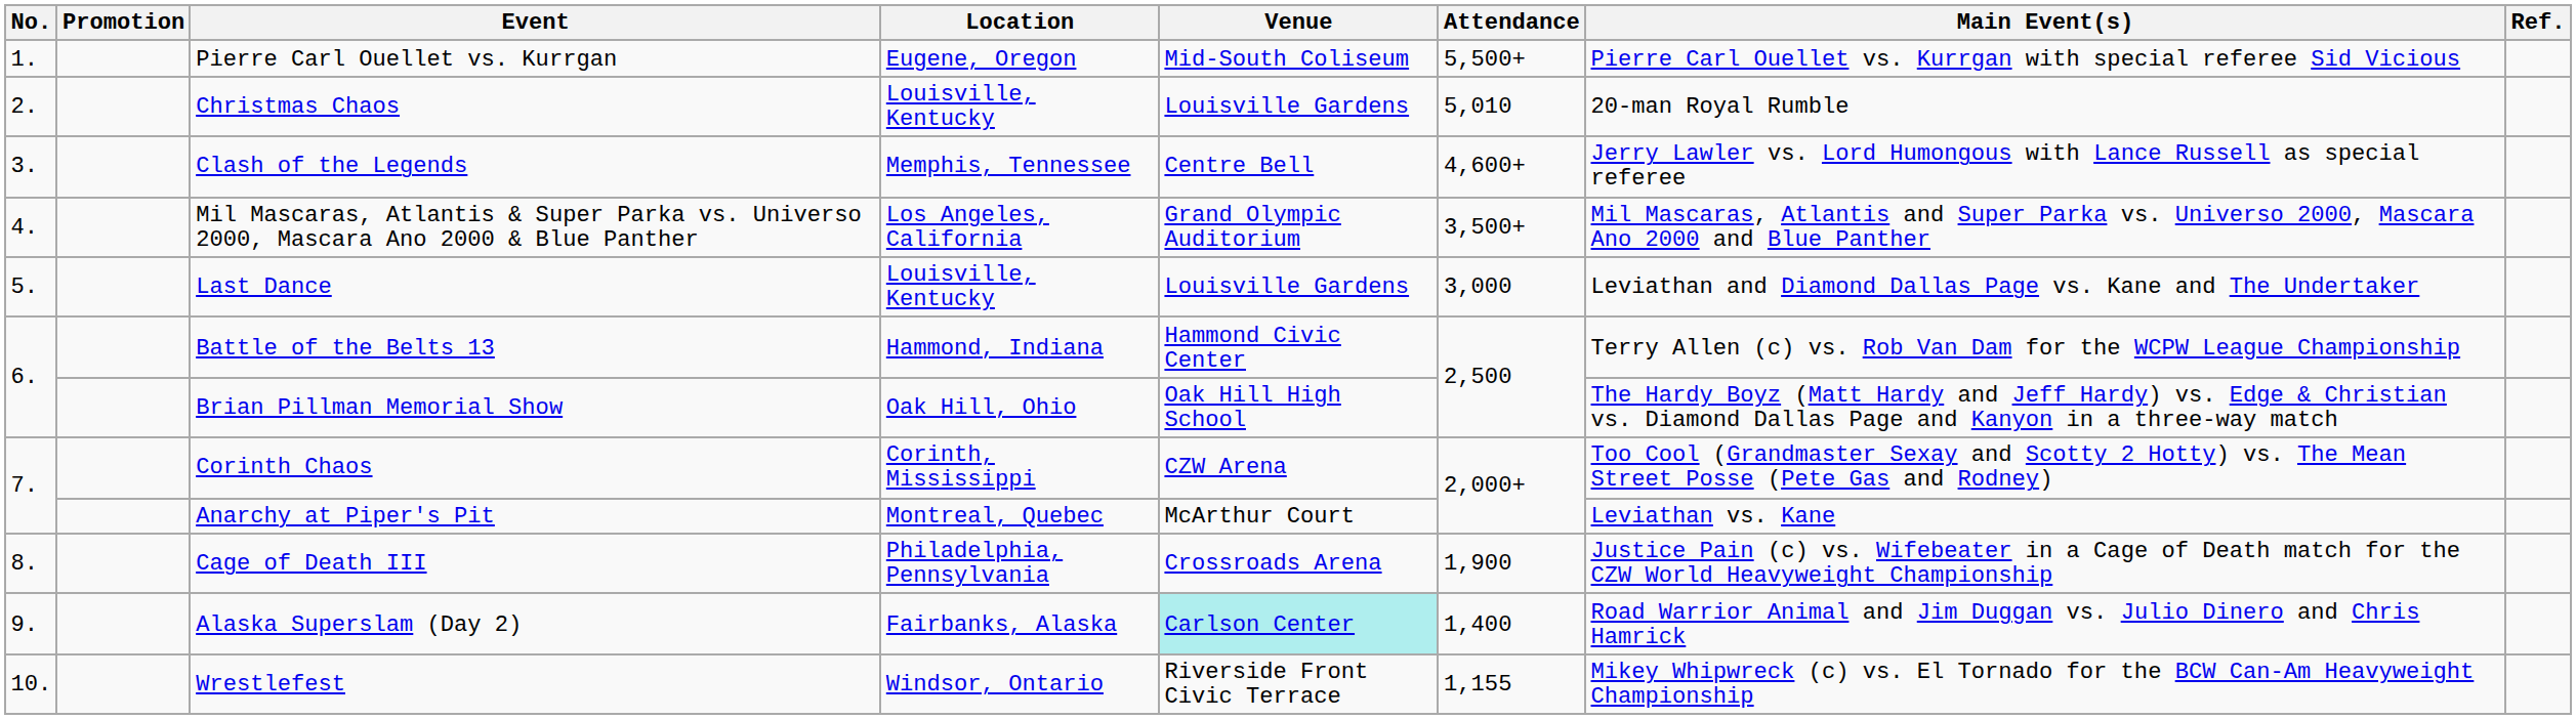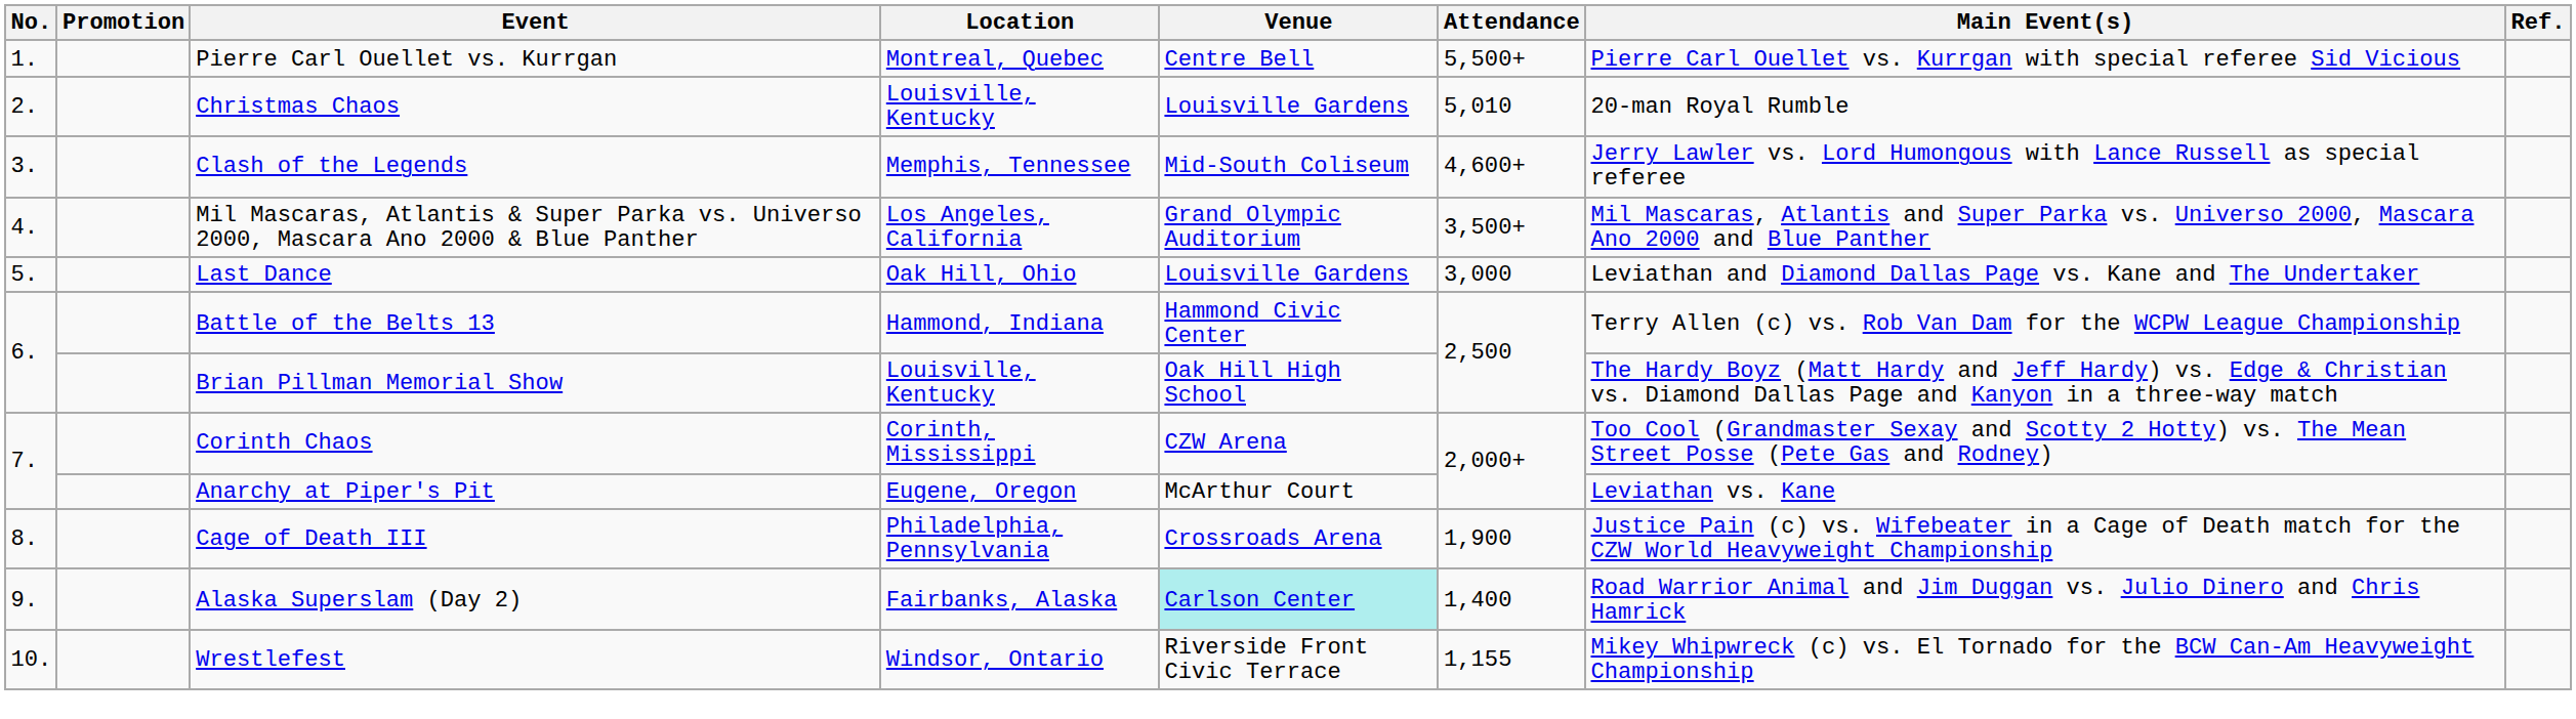 <table class="wikitable sortable" style="font-size:85%;">
 <tr>
 <th>No.</th>
 <th>Promotion</th>
 <th>Event</th>
 <th>Location</th>
 <th>Venue</th>
 <th>Attendance</th>
 <th class=unsortable>Main Event(s)</th>
 <th class=unsortable>Ref.</th>
 </tr>
 <tr>
 <td>1.</td>
 <td></td>
 <td>Pierre Carl Ouellet vs. Kurrgan <br> </td>
-<td><a href='#'>Eugene, Oregon</a></td>
-<td><a href='#'>Mid-South Coliseum</a></td>
+<td><a href='#'>Montreal, Quebec</a></td>
+<td><a href='#'>Centre Bell</a></td>
 <td>5,500+</td>
 <td><a href='#'>Pierre Carl Ouellet</a> vs. <a href='#'>Kurrgan</a> with special referee <a href='#'>Sid Vicious</a></td>
 <td></td>
 </tr>
 <tr>
 <td>2.</td>
 <td></td>
 <td><a href='#'>Christmas Chaos</a> <br> </td>
 <td><a href='#'>Louisville, Kentucky</a></td>
 <td><a href='#'>Louisville Gardens</a></td>
 <td>5,010</td>
 <td>20-man Royal Rumble</td>
 <td></td>
 </tr>
 <tr>
 <td>3.</td>
 <td></td>
 <td><a href='#'>Clash of the Legends</a> <br> </td>
 <td><a href='#'>Memphis, Tennessee</a></td>
-<td><a href='#'>Centre Bell</a></td>
+<td><a href='#'>Mid-South Coliseum</a></td>
 <td>4,600+</td>
 <td><a href='#'>Jerry Lawler</a> vs. <a href='#'>Lord Humongous</a> with <a href='#'>Lance Russell</a> as special referee</td>
 <td></td>
 </tr>
 <tr>
 <td>4.</td>
 <td></td>
 <td>Mil Mascaras, Atlantis & Super Parka vs. Universo 2000, Mascara Ano 2000 & Blue Panther <br> </td>
 <td><a href='#'>Los Angeles, California</a></td>
 <td><a href='#'>Grand Olympic Auditorium</a></td>
 <td>3,500+</td>
 <td><a href='#'>Mil Mascaras</a>, <a href='#'>Atlantis</a> and <a href='#'>Super Parka</a> vs. <a href='#'>Universo 2000</a>, <a href='#'>Mascara Ano 2000</a> and <a href='#'>Blue Panther</a></td>
 <td></td>
 </tr>
 <tr>
 <td>5.</td>
 <td></td>
 <td><a href='#'>Last Dance</a> <br> </td>
-<td><a href='#'>Louisville, Kentucky</a></td>
+<td><a href='#'>Oak Hill, Ohio</a></td>
 <td><a href='#'>Louisville Gardens</a></td>
 <td>3,000</td>
 <td>Leviathan and <a href='#'>Diamond Dallas Page</a> vs. Kane and <a href='#'>The Undertaker</a></td>
 <td></td>
 </tr>
 <tr>
 <td rowspan=2>6.</td>
 <td></td>
 <td><a href='#'>Battle of the Belts 13</a> <br> </td>
 <td><a href='#'>Hammond, Indiana</a></td>
 <td><a href='#'>Hammond Civic Center</a></td>
 <td rowspan=2>2,500</td>
 <td>Terry Allen (c) vs. <a href='#'>Rob Van Dam</a> for the <a href='#'>WCPW League Championship</a></td>
 <td></td>
 </tr>
 <tr>
 <td></td>
 <td><a href='#'>Brian Pillman Memorial Show</a> <br> </td>
-<td><a href='#'>Oak Hill, Ohio</a></td>
+<td><a href='#'>Louisville, Kentucky</a></td>
 <td><a href='#'>Oak Hill High School</a></td>
 <td><a href='#'>The Hardy Boyz</a> (<a href='#'>Matt Hardy</a> and <a href='#'>Jeff Hardy</a>)  vs. <a href='#'>Edge & Christian</a>  vs. Diamond Dallas Page and <a href='#'>Kanyon</a>  in a three-way match</td>
 <td></td>
 </tr>
 <tr>
 <td rowspan=2>7.</td>
 <td></td>
 <td><a href='#'>Corinth Chaos</a> <br> </td>
 <td><a href='#'>Corinth, Mississippi</a></td>
 <td><a href='#'>CZW Arena</a></td>
 <td rowspan=2>2,000+</td>
 <td><a href='#'>Too Cool</a> (<a href='#'>Grandmaster Sexay</a> and <a href='#'>Scotty 2 Hotty</a>) vs. <a href='#'>The Mean Street Posse</a> (<a href='#'>Pete Gas</a> and <a href='#'>Rodney</a>)</td>
 <td></td>
 </tr>
 <tr>
 <td></td>
 <td><a href='#'>Anarchy at Piper's Pit</a> <br> </td>
-<td><a href='#'>Montreal, Quebec</a></td>
+<td><a href='#'>Eugene, Oregon</a></td>
 <td>McArthur Court</td>
 <td><a href='#'>Leviathan</a> vs. <a href='#'>Kane</a></td>
 <td></td>
 </tr>
 <tr>
 <td>8.</td>
 <td></td>
 <td><a href='#'>Cage of Death III</a> <br> </td>
 <td><a href='#'>Philadelphia, Pennsylvania</a></td>
 <td><a href='#'>Crossroads Arena</a></td>
 <td>1,900</td>
 <td><a href='#'>Justice Pain</a> (c) vs. <a href='#'>Wifebeater</a> in a Cage of Death match for the <a href='#'>CZW World Heavyweight Championship</a></td>
 <td></td>
 </tr>
 <tr>
 <td>9.</td>
 <td></td>
 <td><a href='#'>Alaska Superslam</a> (Day 2) <br> </td>
 <td><a href='#'>Fairbanks, Alaska</a></td>
 <td style="background: paleturquoise;"><a href='#'>Carlson Center</a></td>
 <td>1,400</td>
 <td><a href='#'>Road Warrior Animal</a> and <a href='#'>Jim Duggan</a> vs. <a href='#'>Julio Dinero</a> and <a href='#'>Chris Hamrick</a></td>
 <td></td>
 </tr>
 <tr>
 <td>10.</td>
 <td></td>
 <td><a href='#'>Wrestlefest</a> <br> </td>
 <td><a href='#'>Windsor, Ontario</a></td>
 <td>Riverside Front Civic Terrace</td>
 <td>1,155</td>
 <td><a href='#'>Mikey Whipwreck</a> (c) vs. El Tornado for the <a href='#'>BCW Can-Am Heavyweight Championship</a></td>
 <td></td>
 </tr>
 </table>
